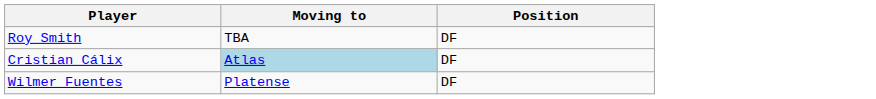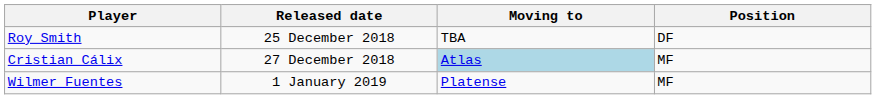 <table class="wikitable">
 <tr>
 <th width="200">Player</th>
+<th width="200">Released date</th>
 <th width="200">Moving to</th>
 <th width="200">Position</th>
 </tr>
 <tr>
 <td> <a href='#'>Roy Smith</a></td>
+<td align="center">25 December 2018</td>
 <td>TBA</td>
 <td>DF</td>
 </tr>
 <tr>
 <td> <a href='#'>Cristian Cálix</a></td>
+<td align="center">27 December 2018</td>
 <td style="background: lightblue;"> <a href='#'>Atlas</a></td>
-<td>DF</td>
+<td>MF</td>
 </tr>
 <tr>
 <td> <a href='#'>Wilmer Fuentes</a></td>
+<td align="center">1 January 2019</td>
 <td> <a href='#'>Platense</a></td>
-<td>DF</td>
+<td>MF</td>
 </tr>
 </table>
